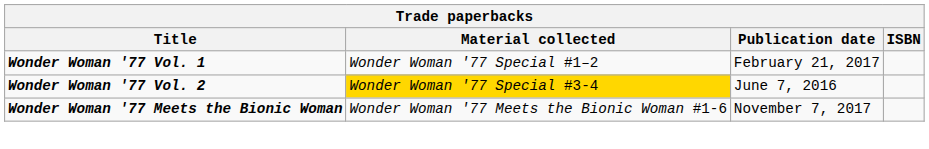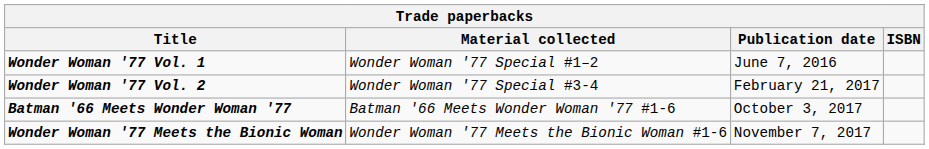 <table class="wikitable">
 <tr>
 <th colspan=4>Trade paperbacks</th>
 </tr>
 <tr>
 <th>Title</th>
 <th>Material collected</th>
 <th>Publication date</th>
 <th>ISBN</th>
 </tr>
 <tr>
 <td><strong><em>Wonder Woman '77 Vol. 1</em></strong></td>
 <td><em>Wonder Woman '77 Special</em> #1–2</td>
+<td>June 7, 2016</td>
+<td></td>
+</tr>
+<tr>
+<td><strong><em>Wonder Woman '77 Vol. 2</em></strong></td>
+<td><em>Wonder Woman '77 Special</em> #3-4</td>
 <td>February 21, 2017</td>
 <td></td>
 </tr>
 <tr>
-<td><strong><em>Wonder Woman '77 Vol. 2</em></strong></td>
-<td style="background: gold;"><em>Wonder Woman '77 Special</em> #3-4</td>
-<td>June 7, 2016</td>
+<td><strong><em>Batman '66 Meets Wonder Woman '77</em></strong></td>
+<td><em>Batman '66 Meets Wonder Woman '77</em> #1-6</td>
+<td>October 3, 2017</td>
 <td></td>
 </tr>
 <tr>
 <td><strong><em>Wonder Woman '77 Meets the Bionic Woman</em></strong></td>
 <td><em>Wonder Woman '77 Meets the Bionic Woman</em> #1-6</td>
 <td>November 7, 2017</td>
 <td></td>
 </tr>
 </table>
